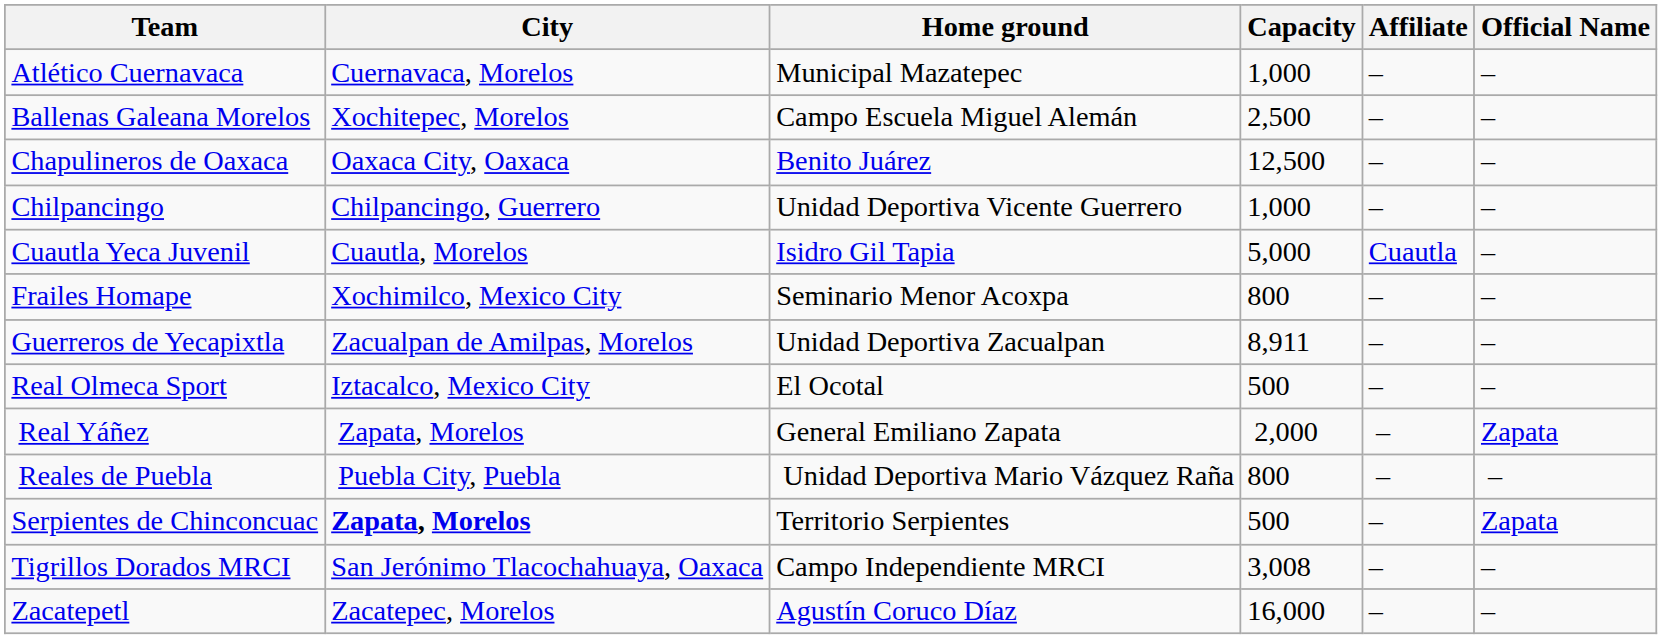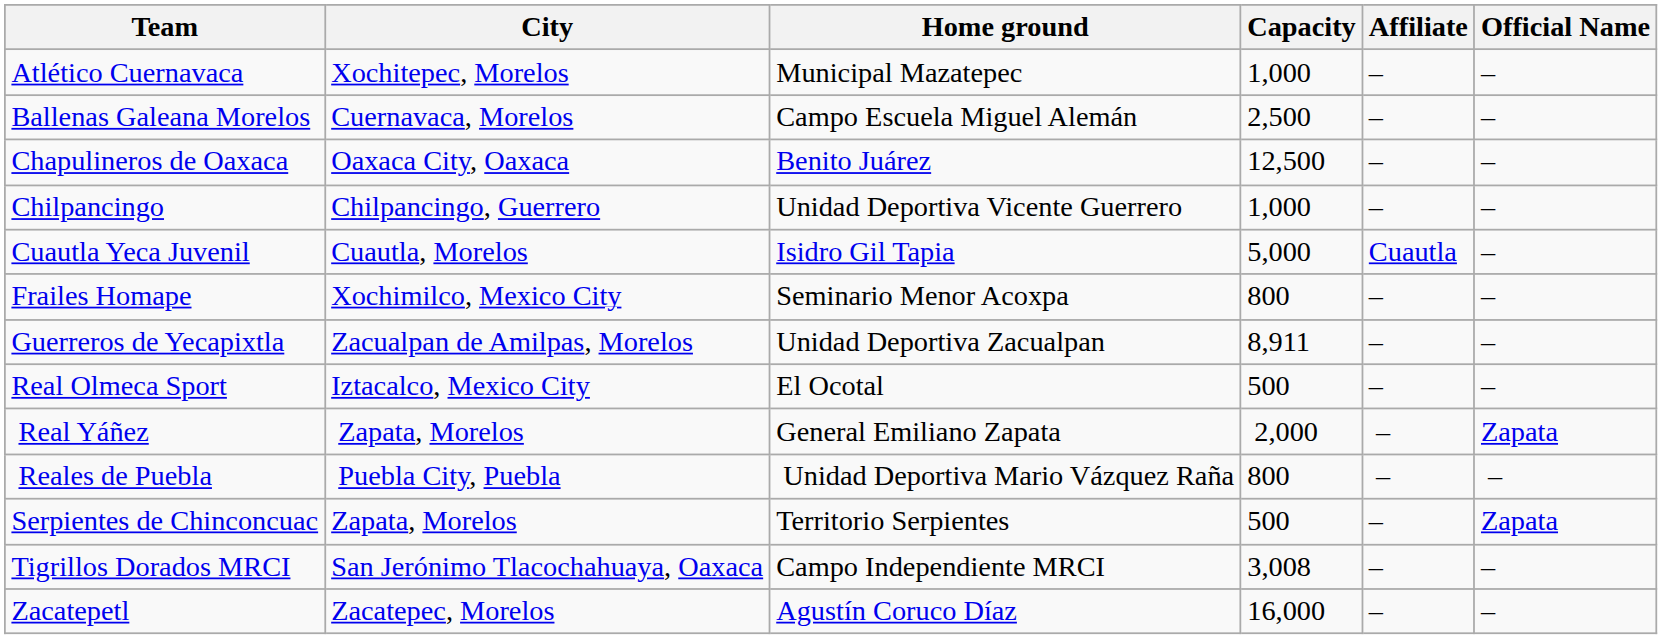 <table class="wikitable sortable">
 <tr>
 <th>Team</th>
 <th>City</th>
 <th>Home ground</th>
 <th>Capacity</th>
 <th>Affiliate</th>
 <th>Official Name</th>
 </tr>
 <tr>
 <td><a href='#'>Atlético Cuernavaca</a></td>
-<td><a href='#'>Cuernavaca</a>, <a href='#'>Morelos</a></td>
+<td><a href='#'>Xochitepec</a>, <a href='#'>Morelos</a></td>
 <td>Municipal Mazatepec</td>
 <td>1,000</td>
 <td>–</td>
 <td>–</td>
 </tr>
 <tr>
 <td><a href='#'>Ballenas Galeana Morelos</a></td>
-<td><a href='#'>Xochitepec</a>, <a href='#'>Morelos</a></td>
+<td><a href='#'>Cuernavaca</a>, <a href='#'>Morelos</a></td>
 <td>Campo Escuela Miguel Alemán</td>
 <td>2,500</td>
 <td>–</td>
 <td>–</td>
 </tr>
 <tr>
 <td><a href='#'>Chapulineros de Oaxaca</a></td>
 <td><a href='#'>Oaxaca City</a>, <a href='#'>Oaxaca</a></td>
 <td><a href='#'>Benito Juárez</a></td>
 <td>12,500</td>
 <td>–</td>
 <td>–</td>
 </tr>
 <tr>
 <td><a href='#'>Chilpancingo</a></td>
 <td><a href='#'>Chilpancingo</a>, <a href='#'>Guerrero</a></td>
 <td>Unidad Deportiva Vicente Guerrero</td>
 <td>1,000</td>
 <td>–</td>
 <td>–</td>
 </tr>
 <tr>
 <td><a href='#'>Cuautla Yeca Juvenil</a></td>
 <td><a href='#'>Cuautla</a>, <a href='#'>Morelos</a></td>
 <td><a href='#'>Isidro Gil Tapia</a></td>
 <td>5,000</td>
 <td><a href='#'>Cuautla</a></td>
 <td>–</td>
 </tr>
 <tr>
 <td><a href='#'>Frailes Homape</a></td>
 <td><a href='#'>Xochimilco</a>, <a href='#'>Mexico City</a></td>
 <td>Seminario Menor Acoxpa</td>
 <td>800</td>
 <td>–</td>
 <td>–</td>
 </tr>
 <tr>
 <td><a href='#'>Guerreros de Yecapixtla</a></td>
 <td><a href='#'>Zacualpan de Amilpas</a>, <a href='#'>Morelos</a></td>
 <td>Unidad Deportiva Zacualpan</td>
 <td>8,911</td>
 <td>–</td>
 <td>–</td>
 </tr>
 <tr>
 <td><a href='#'>Real Olmeca Sport</a></td>
 <td><a href='#'>Iztacalco</a>, <a href='#'>Mexico City</a></td>
 <td>El Ocotal</td>
 <td>500</td>
 <td>–</td>
 <td>–</td>
 </tr>
 <tr>
 <td> <a href='#'>Real Yáñez</a> </td>
 <td> <a href='#'>Zapata</a>, <a href='#'>Morelos</a> </td>
 <td>General Emiliano Zapata</td>
 <td> 2,000 </td>
 <td> – </td>
 <td><a href='#'>Zapata</a></td>
 </tr>
 <tr>
 <td> <a href='#'>Reales de Puebla</a> </td>
 <td> <a href='#'>Puebla City</a>, <a href='#'>Puebla</a> </td>
 <td> Unidad Deportiva Mario Vázquez Raña</td>
 <td>800</td>
 <td> – </td>
 <td> –</td>
 </tr>
 <tr>
 <td><a href='#'>Serpientes de Chinconcuac</a></td>
-<td><strong><a href='#'>Zapata</a>, <a href='#'>Morelos</a></strong></td>
+<td><a href='#'>Zapata</a>, <a href='#'>Morelos</a></td>
 <td>Territorio Serpientes</td>
 <td>500</td>
 <td>–</td>
 <td><a href='#'>Zapata</a></td>
 </tr>
 <tr>
 <td><a href='#'>Tigrillos Dorados MRCI</a></td>
 <td><a href='#'>San Jerónimo Tlacochahuaya</a>, <a href='#'>Oaxaca</a></td>
 <td>Campo Independiente MRCI</td>
 <td>3,008</td>
 <td>–</td>
 <td>–</td>
 </tr>
 <tr>
 <td><a href='#'>Zacatepetl</a></td>
 <td><a href='#'>Zacatepec</a>, <a href='#'>Morelos</a></td>
 <td><a href='#'>Agustín Coruco Díaz</a></td>
 <td>16,000</td>
 <td>–</td>
 <td>–</td>
 </tr>
 </table>
